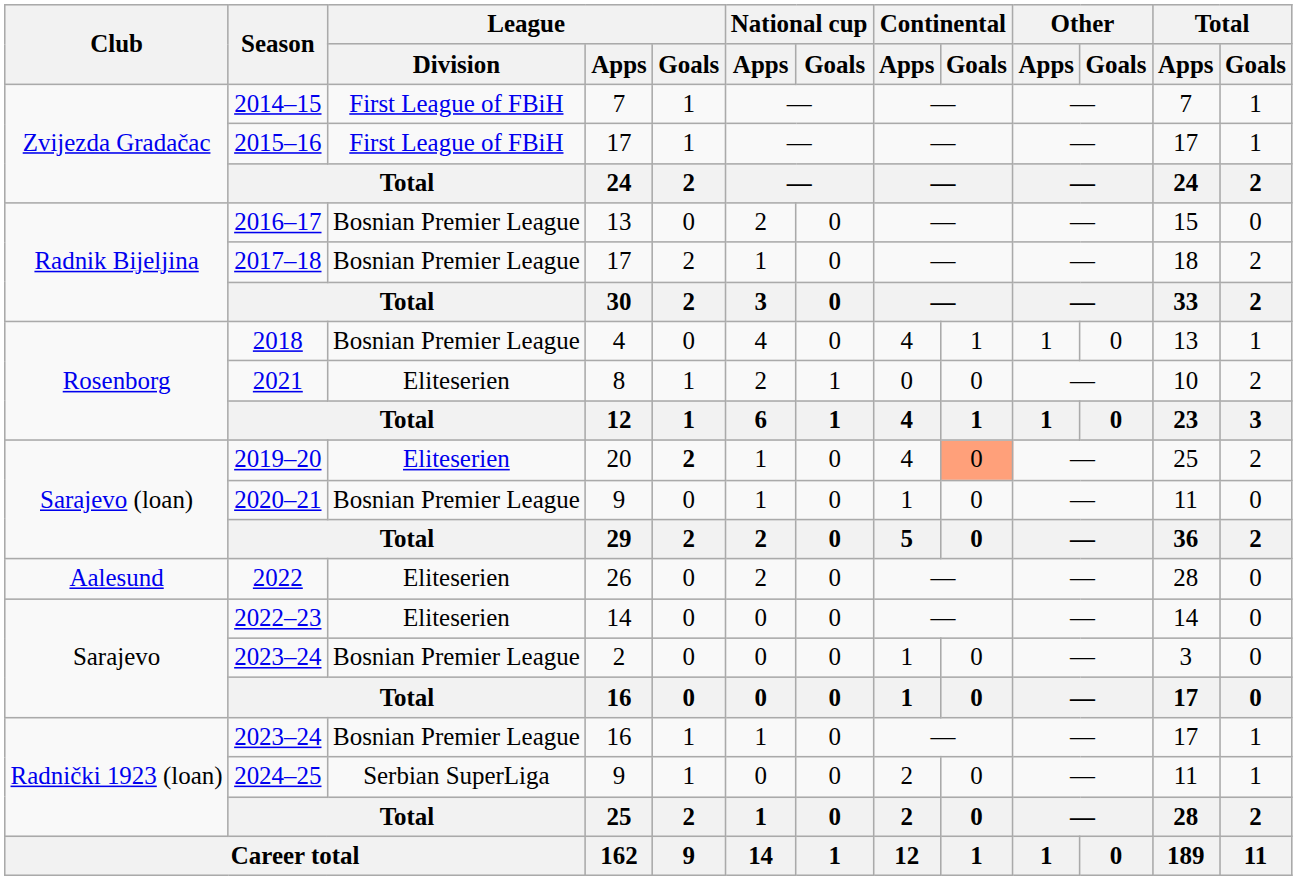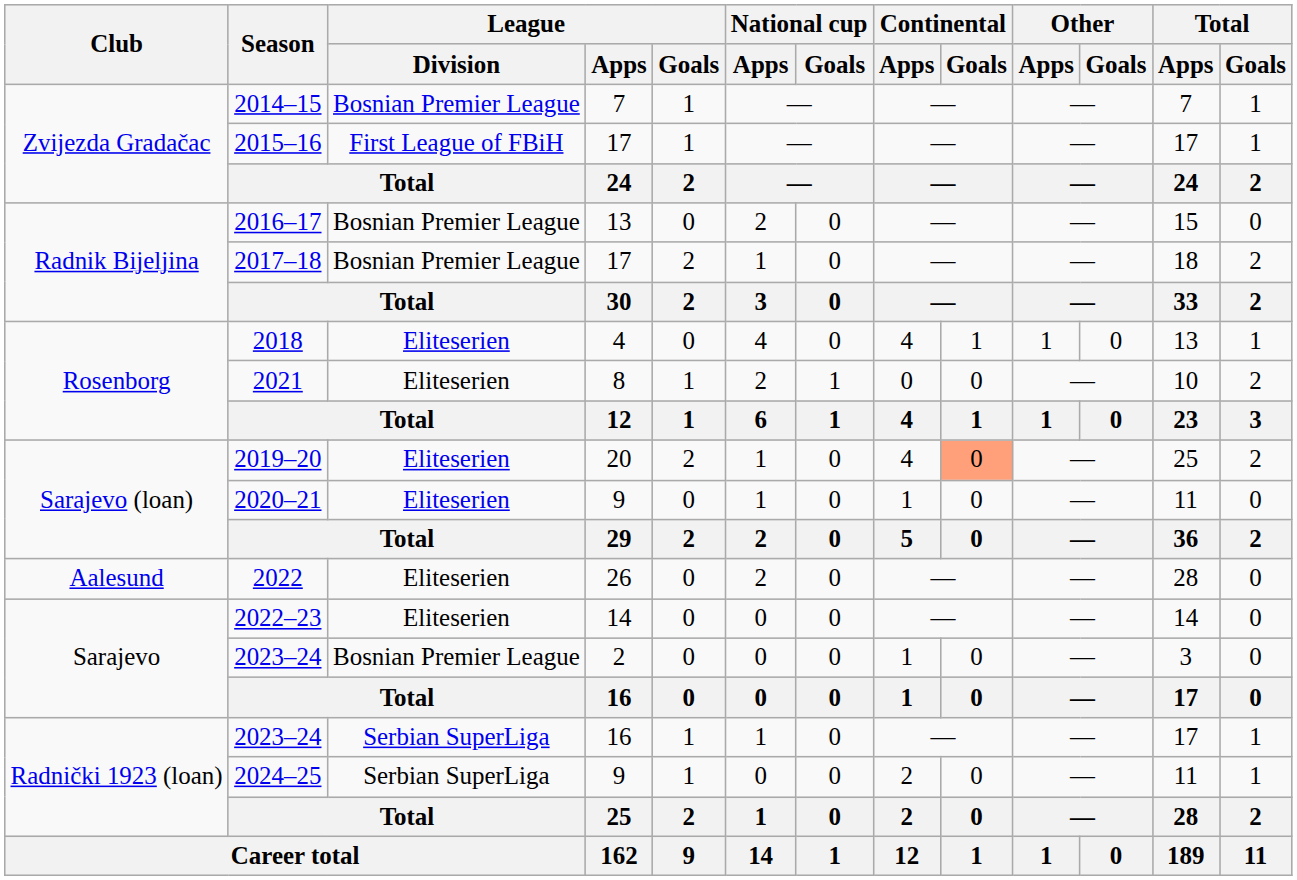 <table class="wikitable" style="text-align:center">
 <tr>
 <th rowspan=2>Club</th>
 <th rowspan=2>Season</th>
 <th colspan=3>League</th>
 <th colspan=2>National cup</th>
 <th colspan=2>Continental</th>
 <th colspan=2>Other</th>
 <th colspan=2>Total</th>
 </tr>
 <tr>
 <th>Division</th>
 <th>Apps</th>
 <th>Goals</th>
 <th>Apps</th>
 <th>Goals</th>
 <th>Apps</th>
 <th>Goals</th>
 <th>Apps</th>
 <th>Goals</th>
 <th>Apps</th>
 <th>Goals</th>
 </tr>
 <tr>
 <td rowspan=3><a href='#'>Zvijezda Gradačac</a></td>
 <td><a href='#'>2014–15</a></td>
-<td><a href='#'>First League of FBiH</a></td>
+<td><a href='#'>Bosnian Premier League</a></td>
 <td>7</td>
 <td>1</td>
 <td colspan=2>—</td>
 <td colspan=2>—</td>
 <td colspan=2>—</td>
 <td>7</td>
 <td>1</td>
 </tr>
 <tr>
 <td><a href='#'>2015–16</a></td>
 <td><a href='#'>First League of FBiH</a></td>
 <td>17</td>
 <td>1</td>
 <td colspan=2>—</td>
 <td colspan=2>—</td>
 <td colspan=2>—</td>
 <td>17</td>
 <td>1</td>
 </tr>
 <tr>
 <th colspan=2>Total</th>
 <th>24</th>
 <th>2</th>
 <th colspan=2>—</th>
 <th colspan=2>—</th>
 <th colspan=2>—</th>
 <th>24</th>
 <th>2</th>
 </tr>
 <tr>
 <td rowspan=3><a href='#'>Radnik Bijeljina</a></td>
 <td><a href='#'>2016–17</a></td>
 <td>Bosnian Premier League</td>
 <td>13</td>
 <td>0</td>
 <td>2</td>
 <td>0</td>
 <td colspan=2>—</td>
 <td colspan=2>—</td>
 <td>15</td>
 <td>0</td>
 </tr>
 <tr>
 <td><a href='#'>2017–18</a></td>
 <td>Bosnian Premier League</td>
 <td>17</td>
 <td>2</td>
 <td>1</td>
 <td>0</td>
 <td colspan=2>—</td>
 <td colspan=2>—</td>
 <td>18</td>
 <td>2</td>
 </tr>
 <tr>
 <th colspan=2>Total</th>
 <th>30</th>
 <th>2</th>
 <th>3</th>
 <th>0</th>
 <th colspan=2>—</th>
 <th colspan=2>—</th>
 <th>33</th>
 <th>2</th>
 </tr>
 <tr>
 <td rowspan=3><a href='#'>Rosenborg</a></td>
 <td><a href='#'>2018</a></td>
-<td>Bosnian Premier League</td>
+<td><a href='#'>Eliteserien</a></td>
 <td>4</td>
 <td>0</td>
 <td>4</td>
 <td>0</td>
 <td>4</td>
 <td>1</td>
 <td>1</td>
 <td>0</td>
 <td>13</td>
 <td>1</td>
 </tr>
 <tr>
 <td><a href='#'>2021</a></td>
 <td>Eliteserien</td>
 <td>8</td>
 <td>1</td>
 <td>2</td>
 <td>1</td>
 <td>0</td>
 <td>0</td>
 <td colspan=2>—</td>
 <td>10</td>
 <td>2</td>
 </tr>
 <tr>
 <th colspan=2>Total</th>
 <th>12</th>
 <th>1</th>
 <th>6</th>
 <th>1</th>
 <th>4</th>
 <th>1</th>
 <th>1</th>
 <th>0</th>
 <th>23</th>
 <th>3</th>
 </tr>
 <tr>
 <td rowspan=3><a href='#'>Sarajevo</a> (loan)</td>
 <td><a href='#'>2019–20</a></td>
 <td><a href='#'>Eliteserien</a></td>
 <td>20</td>
-<td><strong>2</strong></td>
+<td>2</td>
 <td>1</td>
 <td>0</td>
 <td>4</td>
 <td style="background: lightsalmon;">0</td>
 <td colspan=2>—</td>
 <td>25</td>
 <td>2</td>
 </tr>
 <tr>
 <td><a href='#'>2020–21</a></td>
-<td>Bosnian Premier League</td>
+<td><a href='#'>Eliteserien</a></td>
 <td>9</td>
 <td>0</td>
 <td>1</td>
 <td>0</td>
 <td>1</td>
 <td>0</td>
 <td colspan=2>—</td>
 <td>11</td>
 <td>0</td>
 </tr>
 <tr>
 <th colspan=2>Total</th>
 <th>29</th>
 <th>2</th>
 <th>2</th>
 <th>0</th>
 <th>5</th>
 <th>0</th>
 <th colspan=2>—</th>
 <th>36</th>
 <th>2</th>
 </tr>
 <tr>
 <td><a href='#'>Aalesund</a></td>
 <td><a href='#'>2022</a></td>
 <td>Eliteserien</td>
 <td>26</td>
 <td>0</td>
 <td>2</td>
 <td>0</td>
 <td colspan=2>—</td>
 <td colspan=2>—</td>
 <td>28</td>
 <td>0</td>
 </tr>
 <tr>
 <td rowspan=3>Sarajevo</td>
 <td><a href='#'>2022–23</a></td>
 <td>Eliteserien</td>
 <td>14</td>
 <td>0</td>
 <td>0</td>
 <td>0</td>
 <td colspan=2>—</td>
 <td colspan=2>—</td>
 <td>14</td>
 <td>0</td>
 </tr>
 <tr>
 <td><a href='#'>2023–24</a></td>
 <td>Bosnian Premier League</td>
 <td>2</td>
 <td>0</td>
 <td>0</td>
 <td>0</td>
 <td>1</td>
 <td>0</td>
 <td colspan=2>—</td>
 <td>3</td>
 <td>0</td>
 </tr>
 <tr>
 <th colspan=2>Total</th>
 <th>16</th>
 <th>0</th>
 <th>0</th>
 <th>0</th>
 <th>1</th>
 <th>0</th>
 <th colspan=2>—</th>
 <th>17</th>
 <th>0</th>
 </tr>
 <tr>
 <td rowspan=3><a href='#'>Radnički 1923</a> (loan)</td>
 <td><a href='#'>2023–24</a></td>
-<td>Bosnian Premier League</td>
+<td><a href='#'>Serbian SuperLiga</a></td>
 <td>16</td>
 <td>1</td>
 <td>1</td>
 <td>0</td>
 <td colspan=2>—</td>
 <td colspan=2>—</td>
 <td>17</td>
 <td>1</td>
 </tr>
 <tr>
 <td><a href='#'>2024–25</a></td>
 <td>Serbian SuperLiga</td>
 <td>9</td>
 <td>1</td>
 <td>0</td>
 <td>0</td>
 <td>2</td>
 <td>0</td>
 <td colspan=2>—</td>
 <td>11</td>
 <td>1</td>
 </tr>
 <tr>
 <th colspan=2>Total</th>
 <th>25</th>
 <th>2</th>
 <th>1</th>
 <th>0</th>
 <th>2</th>
 <th>0</th>
 <th colspan=2>—</th>
 <th>28</th>
 <th>2</th>
 </tr>
 <tr>
 <th colspan=3>Career total</th>
 <th>162</th>
 <th>9</th>
 <th>14</th>
 <th>1</th>
 <th>12</th>
 <th>1</th>
 <th>1</th>
 <th>0</th>
 <th>189</th>
 <th>11</th>
 </tr>
 </table>
